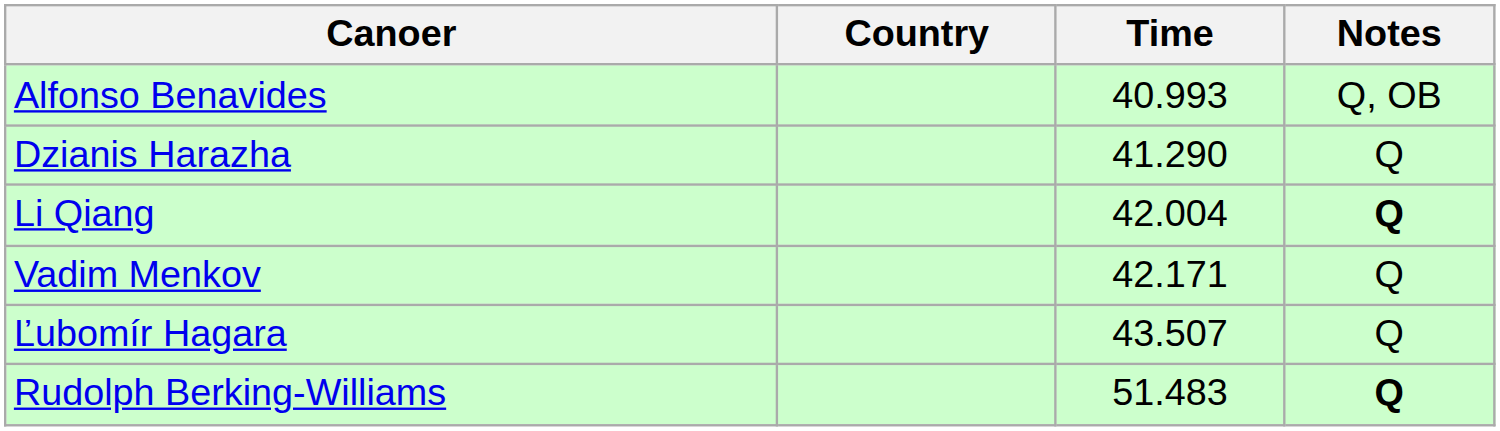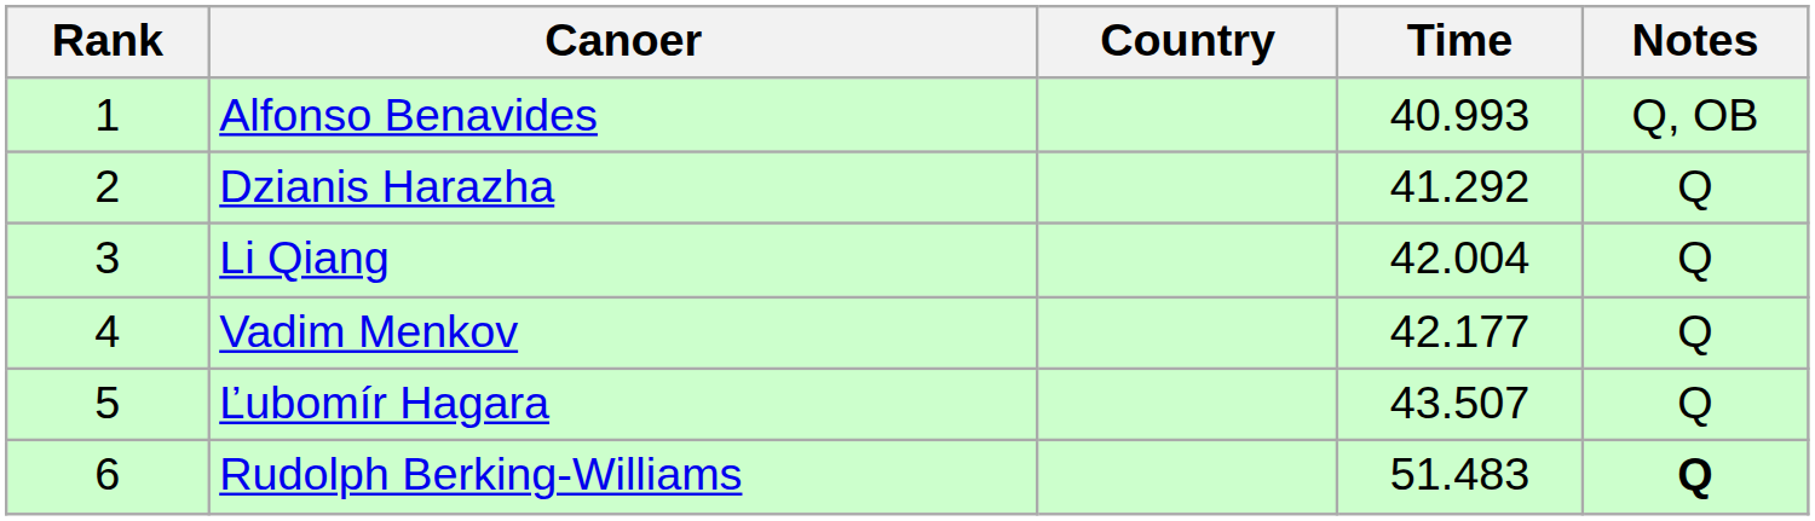 <table class="wikitable" width=50% style="text-align:center;">
 <tr>
+<th>Rank</th>
 <th>Canoer</th>
 <th>Country</th>
 <th>Time</th>
 <th>Notes</th>
 </tr>
 <tr bgcolor=ccffcc>
+<td>1</td>
 <td align="left"><a href='#'>Alfonso Benavides</a></td>
 <td align="left"></td>
 <td>40.993</td>
 <td>Q, OB</td>
 </tr>
 <tr bgcolor=ccffcc>
+<td>2</td>
 <td align="left"><a href='#'>Dzianis Harazha</a></td>
 <td align="left"></td>
-<td>41.290</td>
+<td>41.292</td>
 <td>Q</td>
 </tr>
 <tr bgcolor=ccffcc>
+<td>3</td>
 <td align="left"><a href='#'>Li Qiang</a></td>
 <td align="left"></td>
 <td>42.004</td>
-<td><strong>Q</strong></td>
-</tr>
-<tr bgcolor=ccffcc>
-<td align="left"><a href='#'>Vadim Menkov</a></td>
-<td align="left"></td>
-<td>42.171</td>
 <td>Q</td>
 </tr>
 <tr bgcolor=ccffcc>
+<td>4</td>
+<td align="left"><a href='#'>Vadim Menkov</a></td>
+<td align="left"></td>
+<td>42.177</td>
+<td>Q</td>
+</tr>
+<tr bgcolor=ccffcc>
+<td>5</td>
 <td align="left"><a href='#'>Ľubomír Hagara</a></td>
 <td align="left"></td>
 <td>43.507</td>
 <td>Q</td>
 </tr>
 <tr bgcolor=ccffcc>
+<td>6</td>
 <td align="left"><a href='#'>Rudolph Berking-Williams</a></td>
 <td align="left"></td>
 <td>51.483</td>
 <td><strong>Q</strong></td>
 </tr>
 </table>
